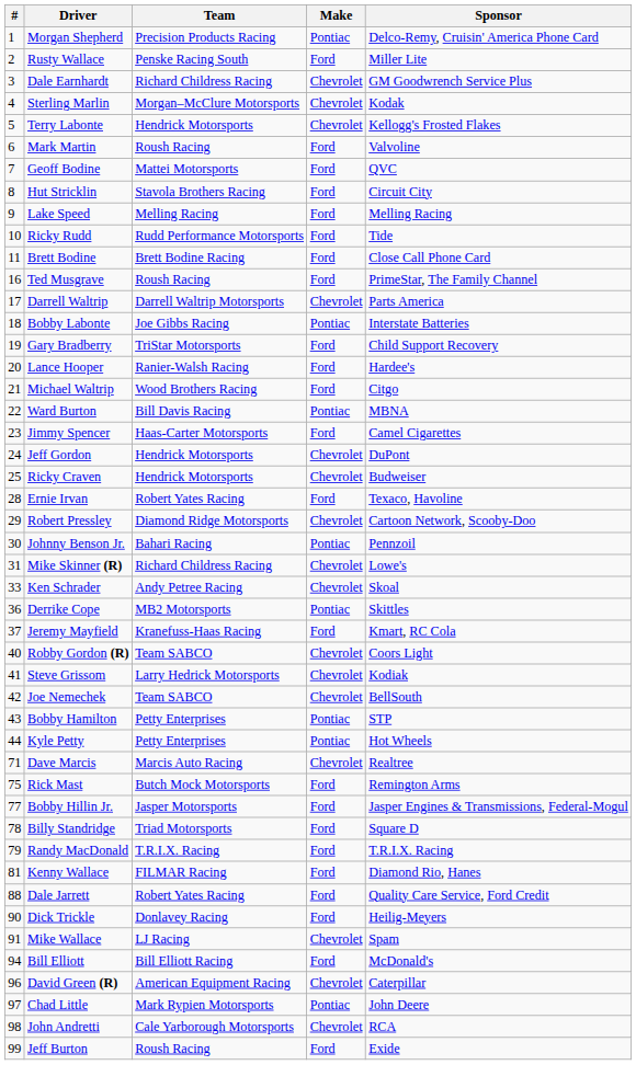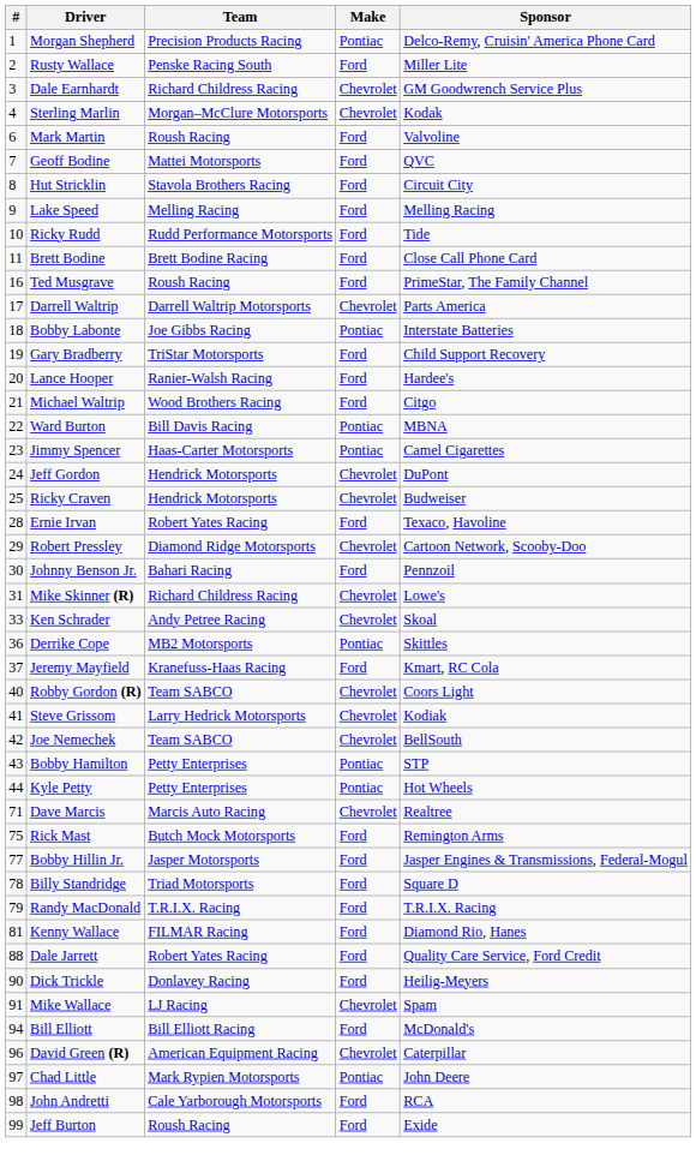 <table class="wikitable" style="font-size:95%">
 <tr>
 <th>#</th>
 <th>Driver</th>
 <th>Team</th>
 <th>Make</th>
 <th>Sponsor</th>
 </tr>
 <tr>
 <td>1</td>
 <td><a href='#'>Morgan Shepherd</a></td>
 <td><a href='#'>Precision Products Racing</a></td>
 <td><a href='#'>Pontiac</a></td>
 <td><a href='#'>Delco-Remy</a>, <a href='#'>Cruisin' America Phone Card</a></td>
 </tr>
 <tr>
 <td>2</td>
 <td><a href='#'>Rusty Wallace</a></td>
 <td><a href='#'>Penske Racing South</a></td>
 <td><a href='#'>Ford</a></td>
 <td><a href='#'>Miller Lite</a></td>
 </tr>
 <tr>
 <td>3</td>
 <td><a href='#'>Dale Earnhardt</a></td>
 <td><a href='#'>Richard Childress Racing</a></td>
 <td><a href='#'>Chevrolet</a></td>
 <td><a href='#'>GM Goodwrench Service Plus</a></td>
 </tr>
 <tr>
 <td>4</td>
 <td><a href='#'>Sterling Marlin</a></td>
 <td><a href='#'>Morgan–McClure Motorsports</a></td>
 <td><a href='#'>Chevrolet</a></td>
 <td><a href='#'>Kodak</a></td>
-</tr>
-<tr>
-<td>5</td>
-<td><a href='#'>Terry Labonte</a></td>
-<td><a href='#'>Hendrick Motorsports</a></td>
-<td><a href='#'>Chevrolet</a></td>
-<td><a href='#'>Kellogg's Frosted Flakes</a></td>
 </tr>
 <tr>
 <td>6</td>
 <td><a href='#'>Mark Martin</a></td>
 <td><a href='#'>Roush Racing</a></td>
 <td><a href='#'>Ford</a></td>
 <td><a href='#'>Valvoline</a></td>
 </tr>
 <tr>
 <td>7</td>
 <td><a href='#'>Geoff Bodine</a></td>
 <td><a href='#'>Mattei Motorsports</a></td>
 <td><a href='#'>Ford</a></td>
 <td><a href='#'>QVC</a></td>
 </tr>
 <tr>
 <td>8</td>
 <td><a href='#'>Hut Stricklin</a></td>
 <td><a href='#'>Stavola Brothers Racing</a></td>
 <td><a href='#'>Ford</a></td>
 <td><a href='#'>Circuit City</a></td>
 </tr>
 <tr>
 <td>9</td>
 <td><a href='#'>Lake Speed</a></td>
 <td><a href='#'>Melling Racing</a></td>
 <td><a href='#'>Ford</a></td>
 <td><a href='#'>Melling Racing</a></td>
 </tr>
 <tr>
 <td>10</td>
 <td><a href='#'>Ricky Rudd</a></td>
 <td><a href='#'>Rudd Performance Motorsports</a></td>
 <td><a href='#'>Ford</a></td>
 <td><a href='#'>Tide</a></td>
 </tr>
 <tr>
 <td>11</td>
 <td><a href='#'>Brett Bodine</a></td>
 <td><a href='#'>Brett Bodine Racing</a></td>
 <td><a href='#'>Ford</a></td>
 <td><a href='#'>Close Call Phone Card</a></td>
 </tr>
 <tr>
 <td>16</td>
 <td><a href='#'>Ted Musgrave</a></td>
 <td><a href='#'>Roush Racing</a></td>
 <td><a href='#'>Ford</a></td>
 <td><a href='#'>PrimeStar</a>, <a href='#'>The Family Channel</a></td>
 </tr>
 <tr>
 <td>17</td>
 <td><a href='#'>Darrell Waltrip</a></td>
 <td><a href='#'>Darrell Waltrip Motorsports</a></td>
 <td><a href='#'>Chevrolet</a></td>
 <td><a href='#'>Parts America</a></td>
 </tr>
 <tr>
 <td>18</td>
 <td><a href='#'>Bobby Labonte</a></td>
 <td><a href='#'>Joe Gibbs Racing</a></td>
 <td><a href='#'>Pontiac</a></td>
 <td><a href='#'>Interstate Batteries</a></td>
 </tr>
 <tr>
 <td>19</td>
 <td><a href='#'>Gary Bradberry</a></td>
 <td><a href='#'>TriStar Motorsports</a></td>
 <td><a href='#'>Ford</a></td>
 <td><a href='#'>Child Support Recovery</a></td>
 </tr>
 <tr>
 <td>20</td>
 <td><a href='#'>Lance Hooper</a></td>
 <td><a href='#'>Ranier-Walsh Racing</a></td>
 <td><a href='#'>Ford</a></td>
 <td><a href='#'>Hardee's</a></td>
 </tr>
 <tr>
 <td>21</td>
 <td><a href='#'>Michael Waltrip</a></td>
 <td><a href='#'>Wood Brothers Racing</a></td>
 <td><a href='#'>Ford</a></td>
 <td><a href='#'>Citgo</a></td>
 </tr>
 <tr>
 <td>22</td>
 <td><a href='#'>Ward Burton</a></td>
 <td><a href='#'>Bill Davis Racing</a></td>
 <td><a href='#'>Pontiac</a></td>
 <td><a href='#'>MBNA</a></td>
 </tr>
 <tr>
 <td>23</td>
 <td><a href='#'>Jimmy Spencer</a></td>
 <td><a href='#'>Haas-Carter Motorsports</a></td>
-<td><a href='#'>Ford</a></td>
+<td><a href='#'>Pontiac</a></td>
 <td><a href='#'>Camel Cigarettes</a></td>
 </tr>
 <tr>
 <td>24</td>
 <td><a href='#'>Jeff Gordon</a></td>
 <td><a href='#'>Hendrick Motorsports</a></td>
 <td><a href='#'>Chevrolet</a></td>
 <td><a href='#'>DuPont</a></td>
 </tr>
 <tr>
 <td>25</td>
 <td><a href='#'>Ricky Craven</a></td>
 <td><a href='#'>Hendrick Motorsports</a></td>
 <td><a href='#'>Chevrolet</a></td>
 <td><a href='#'>Budweiser</a></td>
 </tr>
 <tr>
 <td>28</td>
 <td><a href='#'>Ernie Irvan</a></td>
 <td><a href='#'>Robert Yates Racing</a></td>
 <td><a href='#'>Ford</a></td>
 <td><a href='#'>Texaco</a>, <a href='#'>Havoline</a></td>
 </tr>
 <tr>
 <td>29</td>
 <td><a href='#'>Robert Pressley</a></td>
 <td><a href='#'>Diamond Ridge Motorsports</a></td>
 <td><a href='#'>Chevrolet</a></td>
 <td><a href='#'>Cartoon Network</a>, <a href='#'>Scooby-Doo</a></td>
 </tr>
 <tr>
 <td>30</td>
 <td><a href='#'>Johnny Benson Jr.</a></td>
 <td><a href='#'>Bahari Racing</a></td>
-<td><a href='#'>Pontiac</a></td>
+<td><a href='#'>Ford</a></td>
 <td><a href='#'>Pennzoil</a></td>
 </tr>
 <tr>
 <td>31</td>
 <td><a href='#'>Mike Skinner</a> <strong>(R)</strong></td>
 <td><a href='#'>Richard Childress Racing</a></td>
 <td><a href='#'>Chevrolet</a></td>
 <td><a href='#'>Lowe's</a></td>
 </tr>
 <tr>
 <td>33</td>
 <td><a href='#'>Ken Schrader</a></td>
 <td><a href='#'>Andy Petree Racing</a></td>
 <td><a href='#'>Chevrolet</a></td>
 <td><a href='#'>Skoal</a></td>
 </tr>
 <tr>
 <td>36</td>
 <td><a href='#'>Derrike Cope</a></td>
 <td><a href='#'>MB2 Motorsports</a></td>
 <td><a href='#'>Pontiac</a></td>
 <td><a href='#'>Skittles</a></td>
 </tr>
 <tr>
 <td>37</td>
 <td><a href='#'>Jeremy Mayfield</a></td>
 <td><a href='#'>Kranefuss-Haas Racing</a></td>
 <td><a href='#'>Ford</a></td>
 <td><a href='#'>Kmart</a>, <a href='#'>RC Cola</a></td>
 </tr>
 <tr>
 <td>40</td>
 <td><a href='#'>Robby Gordon</a> <strong>(R)</strong></td>
 <td><a href='#'>Team SABCO</a></td>
 <td><a href='#'>Chevrolet</a></td>
 <td><a href='#'>Coors Light</a></td>
 </tr>
 <tr>
 <td>41</td>
 <td><a href='#'>Steve Grissom</a></td>
 <td><a href='#'>Larry Hedrick Motorsports</a></td>
 <td><a href='#'>Chevrolet</a></td>
 <td><a href='#'>Kodiak</a></td>
 </tr>
 <tr>
 <td>42</td>
 <td><a href='#'>Joe Nemechek</a></td>
 <td><a href='#'>Team SABCO</a></td>
 <td><a href='#'>Chevrolet</a></td>
 <td><a href='#'>BellSouth</a></td>
 </tr>
 <tr>
 <td>43</td>
 <td><a href='#'>Bobby Hamilton</a></td>
 <td><a href='#'>Petty Enterprises</a></td>
 <td><a href='#'>Pontiac</a></td>
 <td><a href='#'>STP</a></td>
 </tr>
 <tr>
 <td>44</td>
 <td><a href='#'>Kyle Petty</a></td>
 <td><a href='#'>Petty Enterprises</a></td>
 <td><a href='#'>Pontiac</a></td>
 <td><a href='#'>Hot Wheels</a></td>
 </tr>
 <tr>
 <td>71</td>
 <td><a href='#'>Dave Marcis</a></td>
 <td><a href='#'>Marcis Auto Racing</a></td>
 <td><a href='#'>Chevrolet</a></td>
 <td><a href='#'>Realtree</a></td>
 </tr>
 <tr>
 <td>75</td>
 <td><a href='#'>Rick Mast</a></td>
 <td><a href='#'>Butch Mock Motorsports</a></td>
 <td><a href='#'>Ford</a></td>
 <td><a href='#'>Remington Arms</a></td>
 </tr>
 <tr>
 <td>77</td>
 <td><a href='#'>Bobby Hillin Jr.</a></td>
 <td><a href='#'>Jasper Motorsports</a></td>
 <td><a href='#'>Ford</a></td>
 <td><a href='#'>Jasper Engines & Transmissions</a>, <a href='#'>Federal-Mogul</a></td>
 </tr>
 <tr>
 <td>78</td>
 <td><a href='#'>Billy Standridge</a></td>
 <td><a href='#'>Triad Motorsports</a></td>
 <td><a href='#'>Ford</a></td>
 <td><a href='#'>Square D</a></td>
 </tr>
 <tr>
 <td>79</td>
 <td><a href='#'>Randy MacDonald</a></td>
 <td><a href='#'>T.R.I.X. Racing</a></td>
 <td><a href='#'>Ford</a></td>
 <td><a href='#'>T.R.I.X. Racing</a></td>
 </tr>
 <tr>
 <td>81</td>
 <td><a href='#'>Kenny Wallace</a></td>
 <td><a href='#'>FILMAR Racing</a></td>
 <td><a href='#'>Ford</a></td>
 <td><a href='#'>Diamond Rio</a>, <a href='#'>Hanes</a></td>
 </tr>
 <tr>
 <td>88</td>
 <td><a href='#'>Dale Jarrett</a></td>
 <td><a href='#'>Robert Yates Racing</a></td>
 <td><a href='#'>Ford</a></td>
 <td><a href='#'>Quality Care Service</a>, <a href='#'>Ford Credit</a></td>
 </tr>
 <tr>
 <td>90</td>
 <td><a href='#'>Dick Trickle</a></td>
 <td><a href='#'>Donlavey Racing</a></td>
 <td><a href='#'>Ford</a></td>
 <td><a href='#'>Heilig-Meyers</a></td>
 </tr>
 <tr>
 <td>91</td>
 <td><a href='#'>Mike Wallace</a></td>
 <td><a href='#'>LJ Racing</a></td>
 <td><a href='#'>Chevrolet</a></td>
 <td><a href='#'>Spam</a></td>
 </tr>
 <tr>
 <td>94</td>
 <td><a href='#'>Bill Elliott</a></td>
 <td><a href='#'>Bill Elliott Racing</a></td>
 <td><a href='#'>Ford</a></td>
 <td><a href='#'>McDonald's</a></td>
 </tr>
 <tr>
 <td>96</td>
 <td><a href='#'>David Green</a> <strong>(R)</strong></td>
 <td><a href='#'>American Equipment Racing</a></td>
 <td><a href='#'>Chevrolet</a></td>
 <td><a href='#'>Caterpillar</a></td>
 </tr>
 <tr>
 <td>97</td>
 <td><a href='#'>Chad Little</a></td>
 <td><a href='#'>Mark Rypien Motorsports</a></td>
 <td><a href='#'>Pontiac</a></td>
 <td><a href='#'>John Deere</a></td>
 </tr>
 <tr>
 <td>98</td>
 <td><a href='#'>John Andretti</a></td>
 <td><a href='#'>Cale Yarborough Motorsports</a></td>
-<td><a href='#'>Chevrolet</a></td>
+<td><a href='#'>Ford</a></td>
 <td><a href='#'>RCA</a></td>
 </tr>
 <tr>
 <td>99</td>
 <td><a href='#'>Jeff Burton</a></td>
 <td><a href='#'>Roush Racing</a></td>
 <td><a href='#'>Ford</a></td>
 <td><a href='#'>Exide</a></td>
 </tr>
 </table>
